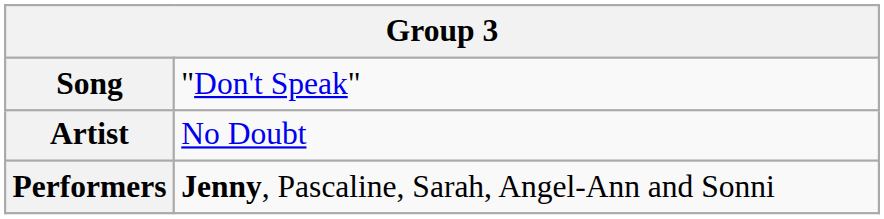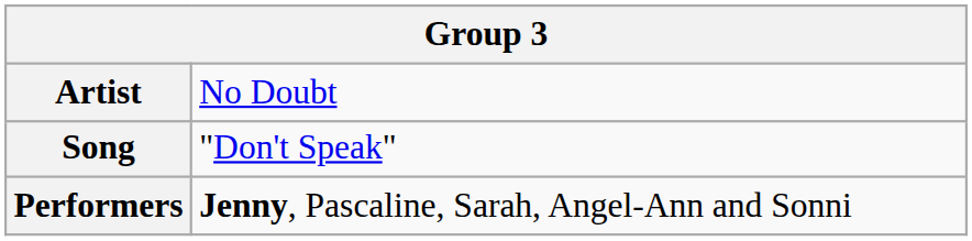 <table class="wikitable" style="font-size: 90%" width=400px>
 <tr>
 <th colspan=2>Group 3</th>
+</tr>
+<tr>
+<th width=10%>Artist</th>
+<td><a href='#'>No Doubt</a></td>
 </tr>
 <tr>
 <th width=10%>Song</th>
 <td>"<a href='#'>Don't Speak</a>"</td>
 </tr>
 <tr>
-<th width=10%>Artist</th>
-<td><a href='#'>No Doubt</a></td>
-</tr>
-<tr>
 <th width=10%>Performers</th>
 <td><strong>Jenny</strong>, Pascaline, Sarah, Angel-Ann and Sonni</td>
 </tr>
 </table>
